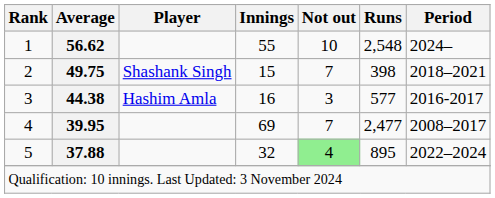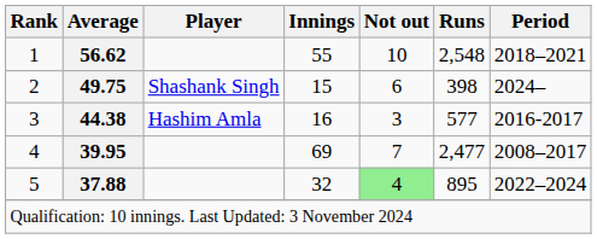 <table class="wikitable">
 <tr>
 <th>Rank</th>
 <th>Average</th>
 <th>Player</th>
 <th>Innings</th>
 <th>Not out</th>
 <th>Runs</th>
 <th>Period</th>
 </tr>
 <tr>
 <td style="text-align:center">1</td>
 <th scope=row style=text-align:center;>56.62</th>
 <td></td>
 <td style="text-align:center">55</td>
 <td style="text-align:center">10</td>
 <td style="text-align:center">2,548</td>
-<td>2024–</td>
+<td>2018–2021</td>
 </tr>
 <tr>
 <td style="text-align:center">2</td>
 <th scope=row style=text-align:center;>49.75</th>
 <td><a href='#'>Shashank Singh</a></td>
 <td style="text-align:center">15</td>
-<td style="text-align:center">7</td>
+<td style="text-align:center">6</td>
 <td style="text-align:center">398</td>
-<td>2018–2021</td>
+<td>2024–</td>
 </tr>
 <tr>
 <td style="text-align:center">3</td>
 <th scope=row style=text-align:center;>44.38</th>
 <td><a href='#'>Hashim Amla</a></td>
 <td style="text-align:center">16</td>
 <td style="text-align:center">3</td>
 <td style="text-align:center">577</td>
 <td>2016-2017</td>
 </tr>
 <tr>
 <td style="text-align:center">4</td>
 <th scope=row style=text-align:center;>39.95</th>
 <td></td>
 <td style="text-align:center">69</td>
 <td style="text-align:center">7</td>
 <td style="text-align:center">2,477</td>
 <td>2008–2017</td>
 </tr>
 <tr>
 <td style="text-align:center">5</td>
 <th scope=row style=text-align:center;>37.88</th>
 <td></td>
 <td style="text-align:center">32</td>
 <td style="background: lightgreen; text-align:center">4</td>
 <td style="text-align:center">895</td>
 <td>2022–2024</td>
 </tr>
 <tr>
 </tr>
 <tr class=sortbottom>
 <td colspan=7><small>Qualification: 10 innings. Last Updated: 3 November 2024</small></td>
 </tr>
 </table>
